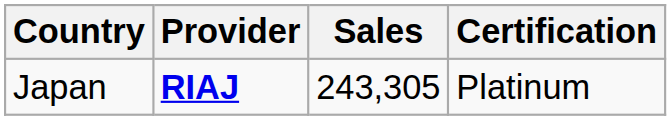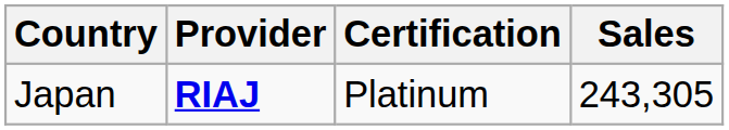 <table class="wikitable" border="1">
 <tr>
 <th>Country</th>
 <th>Provider</th>
+<th>Certification</th>
 <th>Sales</th>
-<th>Certification</th>
 </tr>
 <tr>
 <td>Japan</td>
 <td><strong><a href='#'>RIAJ</a></strong></td>
+<td>Platinum</td>
 <td>243,305</td>
-<td>Platinum</td>
 </tr>
 </table>
